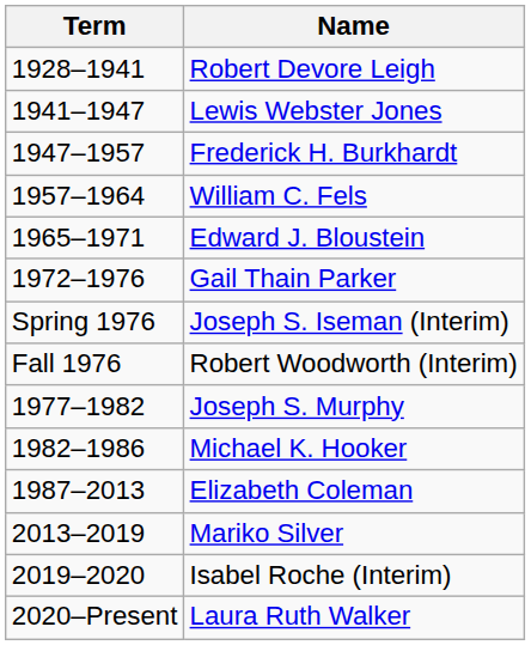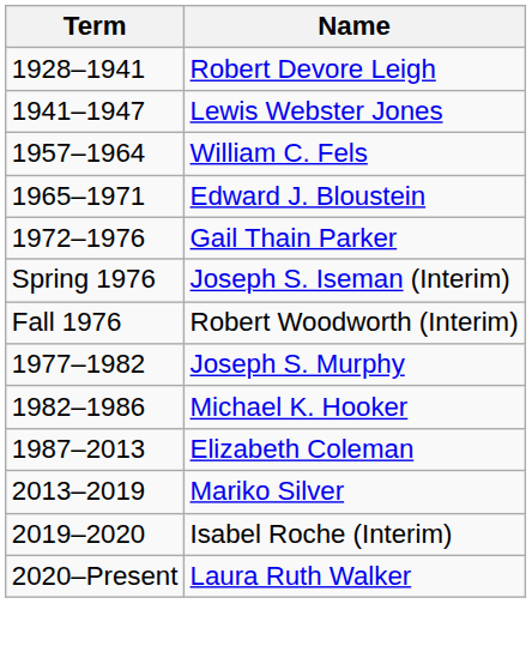 <table class="wikitable">
 <tr>
 <th>Term</th>
 <th>Name</th>
 </tr>
 <tr>
 <td>1928–1941</td>
 <td><a href='#'>Robert Devore Leigh</a></td>
 </tr>
 <tr>
 <td>1941–1947</td>
 <td><a href='#'>Lewis Webster Jones</a></td>
-</tr>
-<tr>
-<td>1947–1957</td>
-<td><a href='#'>Frederick H. Burkhardt</a></td>
 </tr>
 <tr>
 <td>1957–1964</td>
 <td><a href='#'>William C. Fels</a></td>
 </tr>
 <tr>
 <td>1965–1971</td>
 <td><a href='#'>Edward J. Bloustein</a></td>
 </tr>
 <tr>
 <td>1972–1976</td>
 <td><a href='#'>Gail Thain Parker</a></td>
 </tr>
 <tr>
 <td>Spring 1976</td>
 <td><a href='#'>Joseph S. Iseman</a> (Interim)</td>
 </tr>
 <tr>
 <td>Fall 1976</td>
 <td>Robert Woodworth (Interim)</td>
 </tr>
 <tr>
 <td>1977–1982</td>
 <td><a href='#'>Joseph S. Murphy</a></td>
 </tr>
 <tr>
 <td>1982–1986</td>
 <td><a href='#'>Michael K. Hooker</a></td>
 </tr>
 <tr>
 <td>1987–2013</td>
 <td><a href='#'>Elizabeth Coleman</a></td>
 </tr>
 <tr>
 <td>2013–2019</td>
 <td><a href='#'>Mariko Silver</a></td>
 </tr>
 <tr>
 <td>2019–2020</td>
 <td>Isabel Roche (Interim)</td>
 </tr>
 <tr>
 <td>2020–Present</td>
 <td><a href='#'>Laura Ruth Walker</a></td>
 </tr>
 </table>
